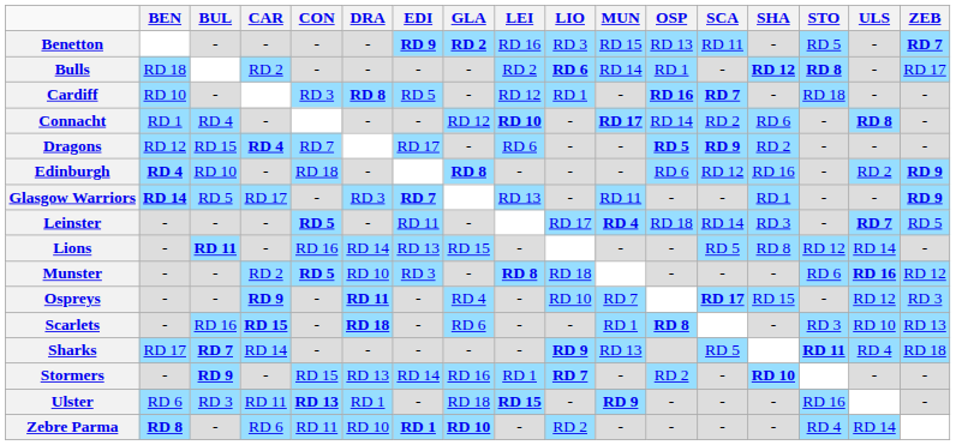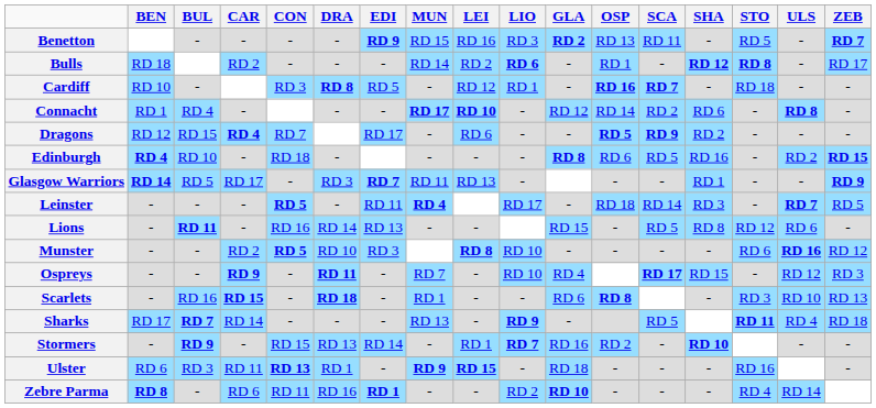 <table class="wikitable" style="text-align:center">
 <tr>
 <td></td>
 <th><a href='#'>BEN</a></th>
 <th><a href='#'>BUL</a></th>
 <th><a href='#'>CAR</a></th>
 <th><a href='#'>CON</a></th>
 <th><a href='#'>DRA</a></th>
 <th><a href='#'>EDI</a></th>
-<th><a href='#'>GLA</a></th>
+<th><a href='#'>MUN</a></th>
 <th><a href='#'>LEI</a></th>
 <th><a href='#'>LIO</a></th>
-<th><a href='#'>MUN</a></th>
+<th><a href='#'>GLA</a></th>
 <th><a href='#'>OSP</a></th>
 <th><a href='#'>SCA</a></th>
 <th><a href='#'>SHA</a></th>
 <th><a href='#'>STO</a></th>
 <th><a href='#'>ULS</a></th>
 <th><a href='#'>ZEB</a></th>
 </tr>
 <tr>
 <th><a href='#'>Benetton</a></th>
 <td style="background:#ffffff"></td>
 <td style="background:#dddddd">-</td>
 <td style="background:#dddddd">-</td>
 <td style="background:#dddddd">-</td>
 <td style="background:#dddddd">-</td>
 <td style="background:#97deff"><a href='#'><strong>RD 9</strong></a></td>
-<td style="background:#97deff"><a href='#'><strong>RD 2</strong></a></td>
+<td style="background:#97deff"><a href='#'>RD 15</a></td>
 <td style="background:#97deff"><a href='#'>RD 16</a></td>
 <td style="background:#97deff"><a href='#'>RD 3</a></td>
-<td style="background:#97deff"><a href='#'>RD 15</a></td>
+<td style="background:#97deff"><a href='#'><strong>RD 2</strong></a></td>
 <td style="background:#97deff"><a href='#'>RD 13</a></td>
 <td style="background:#97deff"><a href='#'>RD 11</a></td>
 <td style="background:#dddddd">-</td>
 <td style="background:#97deff"><a href='#'>RD 5</a></td>
 <td style="background:#dddddd">-</td>
 <td style="background:#97deff"><a href='#'><strong>RD 7</strong></a></td>
 </tr>
 <tr>
 <th><a href='#'>Bulls</a></th>
 <td style="background:#97deff"><a href='#'>RD 18</a></td>
 <td style="background:#ffffff"></td>
 <td style="background:#97deff"><a href='#'>RD 2</a></td>
 <td style="background:#dddddd">-</td>
 <td style="background:#dddddd">-</td>
 <td style="background:#dddddd">-</td>
-<td style="background:#dddddd">-</td>
+<td style="background:#97deff"><a href='#'>RD 14</a></td>
 <td style="background:#97deff"><a href='#'>RD 2</a></td>
 <td style="background:#97deff"><a href='#'><strong>RD 6</strong></a></td>
-<td style="background:#97deff"><a href='#'>RD 14</a></td>
+<td style="background:#dddddd">-</td>
 <td style="background:#97deff"><a href='#'>RD 1</a></td>
 <td style="background:#dddddd">-</td>
 <td style="background:#97deff"><a href='#'><strong>RD 12</strong></a></td>
 <td style="background:#97deff"><a href='#'><strong>RD 8</strong></a></td>
 <td style="background:#dddddd">-</td>
 <td style="background:#97deff"><a href='#'>RD 17</a></td>
 </tr>
 <tr>
 <th><a href='#'>Cardiff</a></th>
 <td style="background:#97deff"><a href='#'>RD 10</a></td>
 <td style="background:#dddddd">-</td>
 <td style="background:#ffffff"></td>
 <td style="background:#97deff"><a href='#'>RD 3</a></td>
 <td style="background:#97deff"><a href='#'><strong>RD 8</strong></a></td>
 <td style="background:#97deff"><a href='#'>RD 5</a></td>
 <td style="background:#dddddd">-</td>
 <td style="background:#97deff"><a href='#'>RD 12</a></td>
 <td style="background:#97deff"><a href='#'>RD 1</a></td>
 <td style="background:#dddddd">-</td>
 <td style="background:#97deff"><a href='#'><strong>RD 16</strong></a></td>
 <td style="background:#97deff"><a href='#'><strong>RD 7</strong></a></td>
 <td style="background:#dddddd">-</td>
 <td style="background:#97deff"><a href='#'>RD 18</a></td>
 <td style="background:#dddddd">-</td>
 <td style="background:#dddddd">-</td>
 </tr>
 <tr>
 <th><a href='#'>Connacht</a></th>
 <td style="background:#97deff"><a href='#'>RD 1</a></td>
 <td style="background:#97deff"><a href='#'>RD 4</a></td>
 <td style="background:#dddddd">-</td>
 <td style="background:#ffffff"></td>
 <td style="background:#dddddd">-</td>
 <td style="background:#dddddd">-</td>
-<td style="background:#97deff"><a href='#'>RD 12</a></td>
+<td style="background:#97deff"><a href='#'><strong>RD 17</strong></a></td>
 <td style="background:#97deff"><a href='#'><strong>RD 10</strong></a></td>
 <td style="background:#dddddd">-</td>
-<td style="background:#97deff"><a href='#'><strong>RD 17</strong></a></td>
+<td style="background:#97deff"><a href='#'>RD 12</a></td>
 <td style="background:#97deff"><a href='#'>RD 14</a></td>
 <td style="background:#97deff"><a href='#'>RD 2</a></td>
 <td style="background:#97deff"><a href='#'>RD 6</a></td>
 <td style="background:#dddddd">-</td>
 <td style="background:#97deff"><a href='#'><strong>RD 8</strong></a></td>
 <td style="background:#dddddd">-</td>
 </tr>
 <tr>
 <th><a href='#'>Dragons</a></th>
 <td style="background:#97deff"><a href='#'>RD 12</a></td>
 <td style="background:#97deff"><a href='#'>RD 15</a></td>
 <td style="background:#97deff"><a href='#'><strong>RD 4</strong></a></td>
 <td style="background:#97deff"><a href='#'>RD 7</a></td>
 <td style="background:#ffffff"></td>
 <td style="background:#97deff"><a href='#'>RD 17</a></td>
 <td style="background:#dddddd">-</td>
 <td style="background:#97deff"><a href='#'>RD 6</a></td>
 <td style="background:#dddddd">-</td>
 <td style="background:#dddddd">-</td>
 <td style="background:#97deff"><a href='#'><strong>RD 5</strong></a></td>
 <td style="background:#97deff"><a href='#'><strong>RD 9</strong></a></td>
 <td style="background:#97deff"><a href='#'>RD 2</a></td>
 <td style="background:#dddddd">-</td>
 <td style="background:#dddddd">-</td>
 <td style="background:#dddddd">-</td>
 </tr>
 <tr>
 <th><a href='#'>Edinburgh</a></th>
 <td style="background:#97deff"><a href='#'><strong>RD 4</strong></a></td>
 <td style="background:#97deff"><a href='#'>RD 10</a></td>
 <td style="background:#dddddd">-</td>
 <td style="background:#97deff"><a href='#'>RD 18</a></td>
 <td style="background:#dddddd">-</td>
 <td style="background:#ffffff"></td>
-<td style="background:#97deff"><a href='#'><strong>RD 8</strong></a></td>
 <td style="background:#dddddd">-</td>
 <td style="background:#dddddd">-</td>
 <td style="background:#dddddd">-</td>
+<td style="background:#97deff"><a href='#'><strong>RD 8</strong></a></td>
 <td style="background:#97deff"><a href='#'>RD 6</a></td>
-<td style="background:#97deff"><a href='#'>RD 12</a></td>
+<td style="background:#97deff"><a href='#'>RD 5</a></td>
 <td style="background:#97deff"><a href='#'>RD 16</a></td>
 <td style="background:#dddddd">-</td>
 <td style="background:#97deff"><a href='#'>RD 2</a></td>
-<td style="background:#97deff"><a href='#'><strong>RD 9</strong></a></td>
+<td style="background:#97deff"><a href='#'><strong>RD 15</strong></a></td>
 </tr>
 <tr>
 <th><a href='#'>Glasgow Warriors</a></th>
 <td style="background:#97deff"><a href='#'><strong>RD 14</strong></a></td>
 <td style="background:#97deff"><a href='#'>RD 5</a></td>
 <td style="background:#97deff"><a href='#'>RD 17</a></td>
 <td style="background:#dddddd">-</td>
 <td style="background:#97deff"><a href='#'>RD 3</a></td>
 <td style="background:#97deff"><a href='#'><strong>RD 7</strong></a></td>
-<td style="background:#ffffff"></td>
+<td style="background:#97deff"><a href='#'>RD 11</a></td>
 <td style="background:#97deff"><a href='#'>RD 13</a></td>
 <td style="background:#dddddd">-</td>
-<td style="background:#97deff"><a href='#'>RD 11</a></td>
+<td style="background:#ffffff"></td>
 <td style="background:#dddddd">-</td>
 <td style="background:#dddddd">-</td>
 <td style="background:#97deff"><a href='#'>RD 1</a></td>
 <td style="background:#dddddd">-</td>
 <td style="background:#dddddd">-</td>
 <td style="background:#97deff"><a href='#'><strong>RD 9</strong></a></td>
 </tr>
 <tr>
 <th><a href='#'>Leinster</a></th>
 <td style="background:#dddddd">-</td>
 <td style="background:#dddddd">-</td>
 <td style="background:#dddddd">-</td>
 <td style="background:#97deff"><a href='#'><strong>RD 5</strong></a></td>
 <td style="background:#dddddd">-</td>
 <td style="background:#97deff"><a href='#'>RD 11</a></td>
-<td style="background:#dddddd">-</td>
+<td style="background:#97deff"><a href='#'><strong>RD 4</strong></a></td>
 <td style="background:#ffffff"></td>
 <td style="background:#97deff"><a href='#'>RD 17</a></td>
-<td style="background:#97deff"><a href='#'><strong>RD 4</strong></a></td>
+<td style="background:#dddddd">-</td>
 <td style="background:#97deff"><a href='#'>RD 18</a></td>
 <td style="background:#97deff"><a href='#'>RD 14</a></td>
 <td style="background:#97deff"><a href='#'>RD 3</a></td>
 <td style="background:#dddddd">-</td>
 <td style="background:#97deff"><a href='#'><strong>RD 7</strong></a></td>
 <td style="background:#97deff"><a href='#'>RD 5</a></td>
 </tr>
 <tr>
 <th><a href='#'>Lions</a></th>
 <td style="background:#dddddd">-</td>
 <td style="background:#97deff"><a href='#'><strong>RD 11</strong></a></td>
 <td style="background:#dddddd">-</td>
 <td style="background:#97deff"><a href='#'>RD 16</a></td>
 <td style="background:#97deff"><a href='#'>RD 14</a></td>
 <td style="background:#97deff"><a href='#'>RD 13</a></td>
-<td style="background:#97deff"><a href='#'>RD 15</a></td>
+<td style="background:#dddddd">-</td>
 <td style="background:#dddddd">-</td>
 <td style="background:#ffffff"></td>
-<td style="background:#dddddd">-</td>
+<td style="background:#97deff"><a href='#'>RD 15</a></td>
 <td style="background:#dddddd">-</td>
 <td style="background:#97deff"><a href='#'>RD 5</a></td>
 <td style="background:#97deff"><a href='#'>RD 8</a></td>
 <td style="background:#97deff"><a href='#'>RD 12</a></td>
-<td style="background:#97deff"><a href='#'>RD 14</a></td>
+<td style="background:#97deff"><a href='#'>RD 6</a></td>
 <td style="background:#dddddd">-</td>
 </tr>
 <tr>
 <th><a href='#'>Munster</a></th>
 <td style="background:#dddddd">-</td>
 <td style="background:#dddddd">-</td>
 <td style="background:#97deff"><a href='#'>RD 2</a></td>
 <td style="background:#97deff"><a href='#'><strong>RD 5</strong></a></td>
 <td style="background:#97deff"><a href='#'>RD 10</a></td>
 <td style="background:#97deff"><a href='#'>RD 3</a></td>
+<td style="background:#ffffff"></td>
+<td style="background:#97deff"><a href='#'><strong>RD 8</strong></a></td>
+<td style="background:#97deff"><a href='#'>RD 10</a></td>
 <td style="background:#dddddd">-</td>
-<td style="background:#97deff"><a href='#'><strong>RD 8</strong></a></td>
-<td style="background:#97deff"><a href='#'>RD 18</a></td>
-<td style="background:#ffffff"></td>
 <td style="background:#dddddd">-</td>
 <td style="background:#dddddd">-</td>
 <td style="background:#dddddd">-</td>
 <td style="background:#97deff"><a href='#'>RD 6</a></td>
 <td style="background:#97deff"><a href='#'><strong>RD 16</strong></a></td>
 <td style="background:#97deff"><a href='#'>RD 12</a></td>
 </tr>
 <tr>
 <th><a href='#'>Ospreys</a></th>
 <td style="background:#dddddd">-</td>
 <td style="background:#dddddd">-</td>
 <td style="background:#97deff"><a href='#'><strong>RD 9</strong></a></td>
 <td style="background:#dddddd">-</td>
 <td style="background:#97deff"><a href='#'><strong>RD 11</strong></a></td>
 <td style="background:#dddddd">-</td>
-<td style="background:#97deff"><a href='#'>RD 4</a></td>
+<td style="background:#97deff"><a href='#'>RD 7</a></td>
 <td style="background:#dddddd">-</td>
 <td style="background:#97deff"><a href='#'>RD 10</a></td>
-<td style="background:#97deff"><a href='#'>RD 7</a></td>
+<td style="background:#97deff"><a href='#'>RD 4</a></td>
 <td style="background:#ffffff"></td>
 <td style="background:#97deff"><a href='#'><strong>RD 17</strong></a></td>
 <td style="background:#97deff"><a href='#'>RD 15</a></td>
 <td style="background:#dddddd">-</td>
 <td style="background:#97deff"><a href='#'>RD 12</a></td>
 <td style="background:#97deff"><a href='#'>RD 3</a></td>
 </tr>
 <tr>
 <th><a href='#'>Scarlets</a></th>
 <td style="background:#dddddd">-</td>
 <td style="background:#97deff"><a href='#'>RD 16</a></td>
 <td style="background:#97deff"><a href='#'><strong>RD 15</strong></a></td>
 <td style="background:#dddddd">-</td>
 <td style="background:#97deff"><a href='#'><strong>RD 18</strong></a></td>
 <td style="background:#dddddd">-</td>
-<td style="background:#97deff"><a href='#'>RD 6</a></td>
+<td style="background:#97deff"><a href='#'>RD 1</a></td>
 <td style="background:#dddddd">-</td>
 <td style="background:#dddddd">-</td>
-<td style="background:#97deff"><a href='#'>RD 1</a></td>
+<td style="background:#97deff"><a href='#'>RD 6</a></td>
 <td style="background:#97deff"><a href='#'><strong>RD 8</strong></a></td>
 <td style="background:#ffffff"></td>
 <td style="background:#dddddd">-</td>
 <td style="background:#97deff"><a href='#'>RD 3</a></td>
 <td style="background:#97deff"><a href='#'>RD 10</a></td>
 <td style="background:#97deff"><a href='#'>RD 13</a></td>
 </tr>
 <tr>
 <th><a href='#'>Sharks</a></th>
 <td style="background:#97deff"><a href='#'>RD 17</a></td>
 <td style="background:#97deff"><a href='#'><strong>RD 7</strong></a></td>
 <td style="background:#97deff"><a href='#'>RD 14</a></td>
 <td style="background:#dddddd">-</td>
 <td style="background:#dddddd">-</td>
 <td style="background:#dddddd">-</td>
-<td style="background:#dddddd">-</td>
+<td style="background:#97deff"><a href='#'>RD 13</a></td>
 <td style="background:#dddddd">-</td>
 <td style="background:#97deff"><a href='#'><strong>RD 9</strong></a></td>
-<td style="background:#97deff"><a href='#'>RD 13</a></td>
+<td style="background:#dddddd">-</td>
 <td style="background:#dddddd"></td>
 <td style="background:#97deff"><a href='#'>RD 5</a></td>
 <td style="background:#ffffff"></td>
 <td style="background:#97deff"><a href='#'><strong>RD 11</strong></a></td>
 <td style="background:#97deff"><a href='#'>RD 4</a></td>
 <td style="background:#97deff"><a href='#'>RD 18</a></td>
 </tr>
 <tr>
 <th><a href='#'>Stormers</a></th>
 <td style="background:#dddddd">-</td>
 <td style="background:#97deff"><a href='#'><strong>RD 9</strong></a></td>
 <td style="background:#dddddd">-</td>
 <td style="background:#97deff"><a href='#'>RD 15</a></td>
 <td style="background:#97deff"><a href='#'>RD 13</a></td>
 <td style="background:#97deff"><a href='#'>RD 14</a></td>
-<td style="background:#97deff"><a href='#'>RD 16</a></td>
+<td style="background:#dddddd">-</td>
 <td style="background:#97deff"><a href='#'>RD 1</a></td>
 <td style="background:#97deff"><a href='#'><strong>RD 7</strong></a></td>
-<td style="background:#dddddd">-</td>
+<td style="background:#97deff"><a href='#'>RD 16</a></td>
 <td style="background:#97deff"><a href='#'>RD 2</a></td>
 <td style="background:#dddddd">-</td>
 <td style="background:#97deff"><a href='#'><strong>RD 10</strong></a></td>
 <td style="background:#ffffff"></td>
 <td style="background:#dddddd">-</td>
 <td style="background:#dddddd">-</td>
 </tr>
 <tr>
 <th><a href='#'>Ulster</a></th>
 <td style="background:#97deff"><a href='#'>RD 6</a></td>
 <td style="background:#97deff"><a href='#'>RD 3</a></td>
 <td style="background:#97deff"><a href='#'>RD 11</a></td>
 <td style="background:#97deff"><a href='#'><strong>RD 13</strong></a></td>
 <td style="background:#97deff"><a href='#'>RD 1</a></td>
 <td style="background:#dddddd">-</td>
-<td style="background:#97deff"><a href='#'>RD 18</a></td>
+<td style="background:#97deff"><a href='#'><strong>RD 9</strong></a></td>
 <td style="background:#97deff"><a href='#'><strong>RD 15</strong></a></td>
 <td style="background:#dddddd">-</td>
-<td style="background:#97deff"><a href='#'><strong>RD 9</strong></a></td>
+<td style="background:#97deff"><a href='#'>RD 18</a></td>
 <td style="background:#dddddd">-</td>
 <td style="background:#dddddd">-</td>
 <td style="background:#dddddd">-</td>
 <td style="background:#97deff"><a href='#'>RD 16</a></td>
 <td style="background:#ffffff"></td>
 <td style="background:#dddddd">-</td>
 </tr>
 <tr>
 <th><a href='#'>Zebre Parma</a></th>
 <td style="background:#97deff"><a href='#'><strong>RD 8</strong></a></td>
 <td style="background:#dddddd">-</td>
 <td style="background:#97deff"><a href='#'>RD 6</a></td>
 <td style="background:#97deff"><a href='#'>RD 11</a></td>
-<td style="background:#97deff"><a href='#'>RD 10</a></td>
+<td style="background:#97deff"><a href='#'>RD 16</a></td>
 <td style="background:#97deff"><a href='#'><strong>RD 1</strong></a></td>
-<td style="background:#97deff"><a href='#'><strong>RD 10</strong></a></td>
+<td style="background:#dddddd">-</td>
 <td style="background:#dddddd">-</td>
 <td style="background:#97deff"><a href='#'>RD 2</a></td>
-<td style="background:#dddddd">-</td>
+<td style="background:#97deff"><a href='#'><strong>RD 10</strong></a></td>
 <td style="background:#dddddd">-</td>
 <td style="background:#dddddd">-</td>
 <td style="background:#dddddd">-</td>
 <td style="background:#97deff"><a href='#'>RD 4</a></td>
 <td style="background:#97deff"><a href='#'>RD 14</a></td>
 <td style="background:#ffffff"></td>
 </tr>
 </table>
